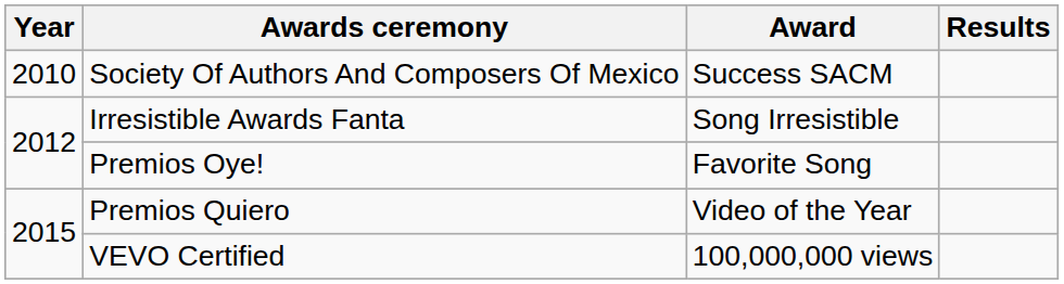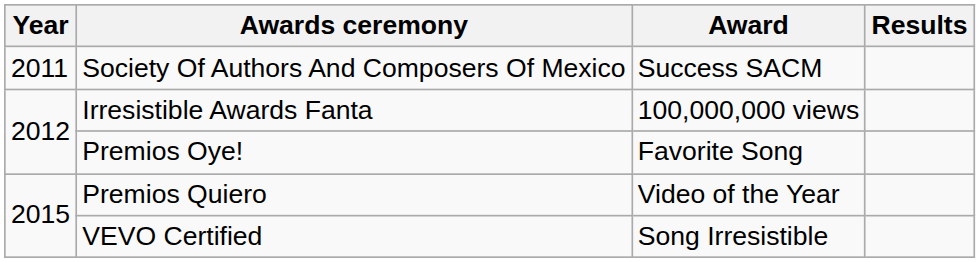 <table class="wikitable">
 <tr>
 <th>Year</th>
 <th>Awards ceremony</th>
 <th>Award</th>
 <th>Results</th>
 </tr>
 <tr>
-<td>2010</td>
+<td>2011</td>
 <td>Society Of Authors And Composers Of Mexico</td>
 <td>Success SACM</td>
 <td></td>
 </tr>
 <tr>
 <td rowspan="2">2012</td>
 <td>Irresistible Awards Fanta</td>
-<td>Song Irresistible</td>
+<td>100,000,000 views</td>
 <td></td>
 </tr>
 <tr>
 <td>Premios Oye!</td>
 <td>Favorite Song</td>
 <td></td>
 </tr>
 <tr>
 <td rowspan="2">2015</td>
 <td>Premios Quiero</td>
 <td>Video of the Year</td>
 <td></td>
 </tr>
 <tr>
 <td>VEVO Certified</td>
-<td>100,000,000 views</td>
+<td>Song Irresistible</td>
 <td></td>
 </tr>
 </table>
